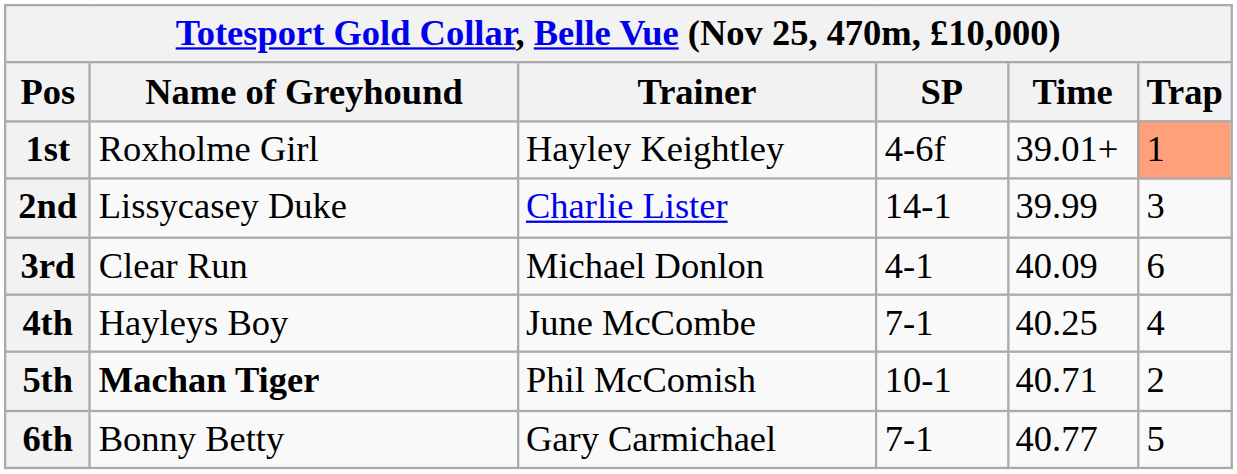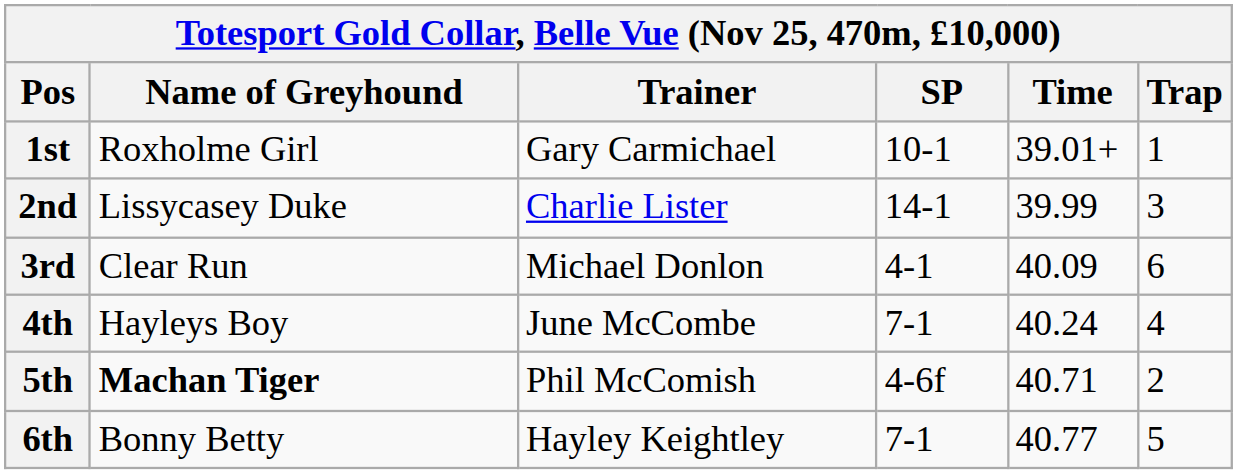 <table class="wikitable">
 <tr>
 <th colspan="6"><a href='#'>Totesport Gold Collar</a>, <a href='#'>Belle Vue</a> (Nov 25, 470m, £10,000)</th>
 </tr>
 <tr>
 <th width=30>Pos</th>
 <th width=180>Name of Greyhound</th>
 <th width=150>Trainer</th>
 <th width=50>SP</th>
 <th width=50>Time</th>
 <th width=30>Trap</th>
 </tr>
 <tr>
 <th>1st</th>
 <td>Roxholme Girl</td>
-<td>Hayley Keightley</td>
-<td>4-6f</td>
+<td>Gary Carmichael</td>
+<td>10-1</td>
 <td>39.01+</td>
-<td style="background: lightsalmon;">1</td>
+<td>1</td>
 </tr>
 <tr>
 <th>2nd</th>
 <td>Lissycasey Duke</td>
 <td><a href='#'>Charlie Lister</a></td>
 <td>14-1</td>
 <td>39.99</td>
 <td>3</td>
 </tr>
 <tr>
 <th>3rd</th>
 <td>Clear Run</td>
 <td>Michael Donlon</td>
 <td>4-1</td>
 <td>40.09</td>
 <td>6</td>
 </tr>
 <tr>
 <th>4th</th>
 <td>Hayleys Boy</td>
 <td>June McCombe</td>
 <td>7-1</td>
-<td>40.25</td>
+<td>40.24</td>
 <td>4</td>
 </tr>
 <tr>
 <th>5th</th>
 <td><strong>Machan Tiger</strong></td>
 <td>Phil McComish</td>
-<td>10-1</td>
+<td>4-6f</td>
 <td>40.71</td>
 <td>2</td>
 </tr>
 <tr>
 <th>6th</th>
 <td>Bonny Betty</td>
-<td>Gary Carmichael</td>
+<td>Hayley Keightley</td>
 <td>7-1</td>
 <td>40.77</td>
 <td>5</td>
 </tr>
 </table>
